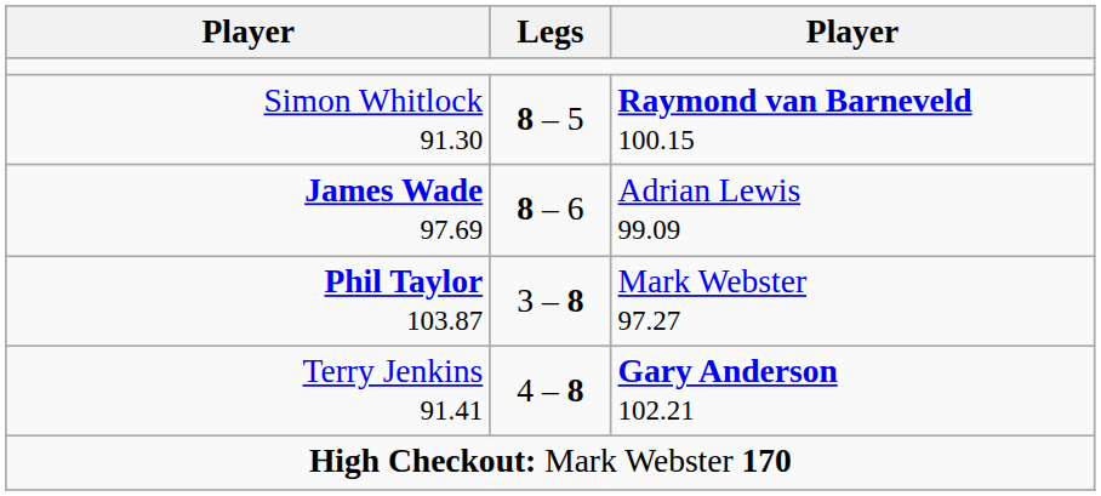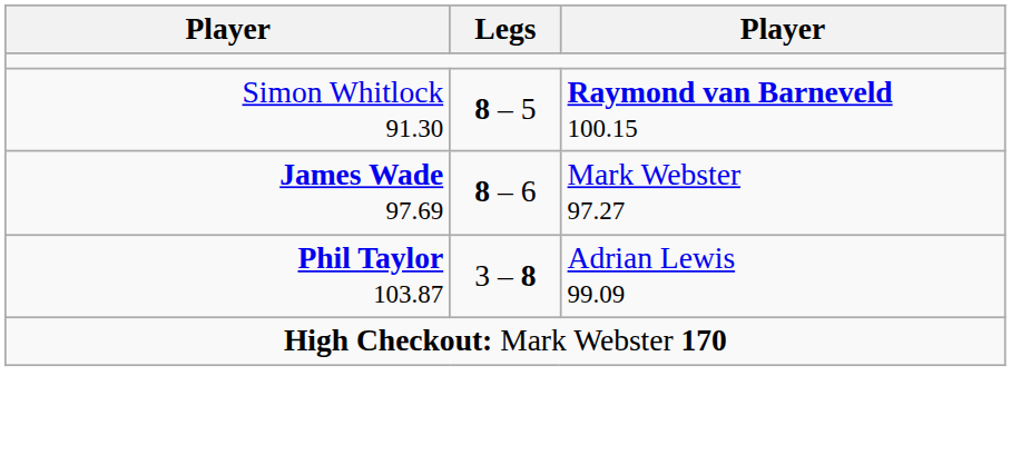 <table class=wikitable style="text-align:center">
 <tr>
 <th width=225>Player</th>
 <th width=50>Legs</th>
 <th width=225>Player</th>
 </tr>
 <tr align=center>
 <td colspan="3"></td>
 </tr>
 <tr align=left>
 <td align=right><a href='#'>Simon Whitlock</a>  <br> <small><span>91.30</span></small></td>
 <td align=center><strong>8</strong> – 5</td>
 <td> <strong><a href='#'>Raymond van Barneveld</a></strong> <br> <small><span>100.15</span></small></td>
 </tr>
 <tr align=left>
 <td align=right><strong><a href='#'>James Wade</a></strong>  <br> <small><span>97.69</span></small></td>
 <td align=center><strong>8</strong> – 6</td>
-<td> <a href='#'>Adrian Lewis</a> <br> <small><span>99.09</span></small></td>
+<td> <a href='#'>Mark Webster</a> <br> <small><span>97.27</span></small></td>
 </tr>
 <tr align=left>
 <td align=right><strong><a href='#'>Phil Taylor</a></strong>  <br> <small><span>103.87</span></small></td>
 <td align=center>3 – <strong>8</strong></td>
-<td> <a href='#'>Mark Webster</a> <br> <small><span>97.27</span></small></td>
-</tr>
-<tr align=left>
-<td align=right><a href='#'>Terry Jenkins</a>  <br> <small><span>91.41</span></small></td>
-<td align=center>4 – <strong>8</strong></td>
-<td> <strong><a href='#'>Gary Anderson</a></strong> <br>  <small><span>102.21</span></small></td>
+<td> <a href='#'>Adrian Lewis</a> <br> <small><span>99.09</span></small></td>
 </tr>
 <tr align=center>
 <td colspan="3"><strong>High Checkout: </strong> Mark Webster <strong>170</strong></td>
 </tr>
 </table>
